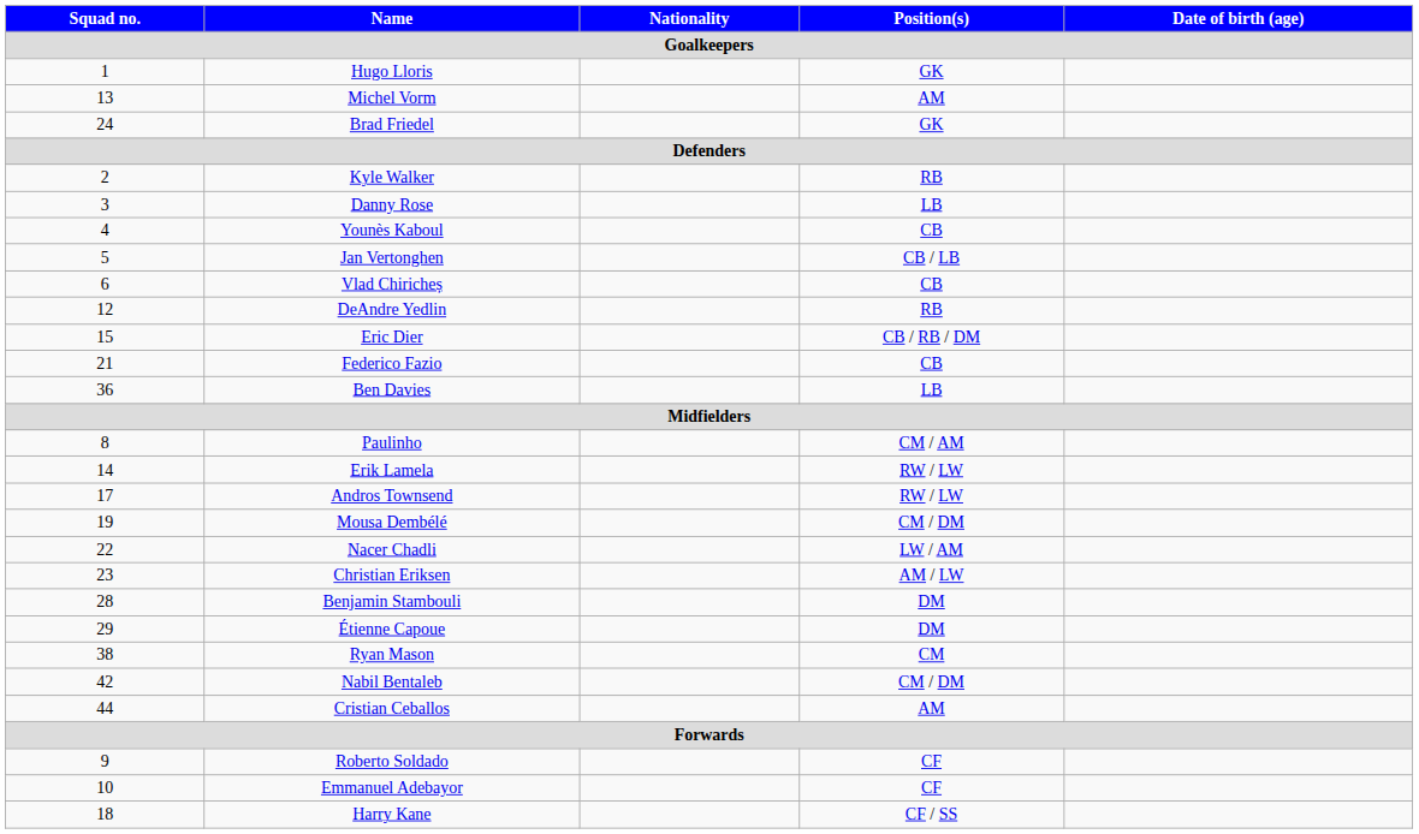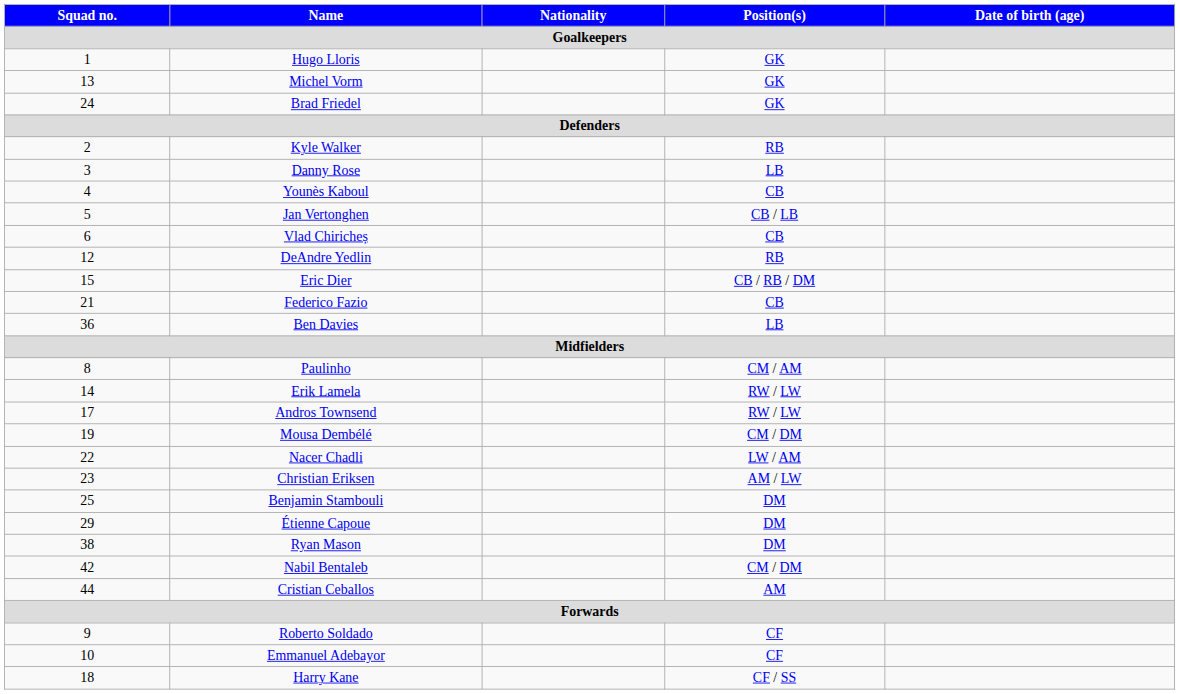 <table class="wikitable" style="text-align:center;width:85%;">
 <tr>
 <th style="background:#00f; color:white; text-align:center;">Squad no.</th>
 <th style="background:#00f; color:white; text-align:center;">Name</th>
 <th style="background:#00f; color:white; text-align:center;">Nationality</th>
 <th style="background:#00f; color:white; text-align:center;">Position(s)</th>
 <th style="background:#00f; color:white; text-align:center;">Date of birth (age)</th>
 </tr>
 <tr>
 <th colspan="12" style="background:#dcdcdc; text-align:center;">Goalkeepers</th>
 </tr>
 <tr>
 <td>1</td>
 <td><a href='#'>Hugo Lloris</a></td>
 <td></td>
 <td><a href='#'>GK</a></td>
 <td></td>
 </tr>
 <tr>
 <td>13</td>
 <td><a href='#'>Michel Vorm</a></td>
 <td></td>
-<td><a href='#'>AM</a></td>
+<td><a href='#'>GK</a></td>
 <td></td>
 </tr>
 <tr>
 <td>24</td>
 <td><a href='#'>Brad Friedel</a></td>
 <td></td>
 <td><a href='#'>GK</a></td>
 <td></td>
 </tr>
 <tr>
 <th colspan="12" style="background:#dcdcdc; text-align:center;">Defenders</th>
 </tr>
 <tr>
 <td>2</td>
 <td><a href='#'>Kyle Walker</a></td>
 <td></td>
 <td><a href='#'>RB</a></td>
 <td></td>
 </tr>
 <tr>
 <td>3</td>
 <td><a href='#'>Danny Rose</a></td>
 <td></td>
 <td><a href='#'>LB</a></td>
 <td></td>
 </tr>
 <tr>
 <td>4</td>
 <td><a href='#'>Younès Kaboul</a></td>
 <td></td>
 <td><a href='#'>CB</a></td>
 <td></td>
 </tr>
 <tr>
 <td>5</td>
 <td><a href='#'>Jan Vertonghen</a></td>
 <td></td>
 <td><a href='#'>CB</a> / <a href='#'>LB</a></td>
 <td></td>
 </tr>
 <tr>
 <td>6</td>
 <td><a href='#'>Vlad Chiricheș</a></td>
 <td></td>
 <td><a href='#'>CB</a></td>
 <td></td>
 </tr>
 <tr>
 <td>12</td>
 <td><a href='#'>DeAndre Yedlin</a></td>
 <td></td>
 <td><a href='#'>RB</a></td>
 <td></td>
 </tr>
 <tr>
 <td>15</td>
 <td><a href='#'>Eric Dier</a></td>
 <td></td>
 <td><a href='#'>CB</a> / <a href='#'>RB</a> / <a href='#'>DM</a></td>
 <td></td>
 </tr>
 <tr>
 <td>21</td>
 <td><a href='#'>Federico Fazio</a></td>
 <td></td>
 <td><a href='#'>CB</a></td>
 <td></td>
 </tr>
 <tr>
 <td>36</td>
 <td><a href='#'>Ben Davies</a></td>
 <td></td>
 <td><a href='#'>LB</a></td>
 <td></td>
 </tr>
 <tr>
 <th colspan="12" style="background:#dcdcdc; text-align:center;">Midfielders</th>
 </tr>
 <tr>
 <td>8</td>
 <td><a href='#'>Paulinho</a></td>
 <td></td>
 <td><a href='#'>CM</a> / <a href='#'>AM</a></td>
 <td></td>
 </tr>
 <tr>
 <td>14</td>
 <td><a href='#'>Erik Lamela</a></td>
 <td></td>
 <td><a href='#'>RW</a> / <a href='#'>LW</a></td>
 <td></td>
 </tr>
 <tr>
 <td>17</td>
 <td><a href='#'>Andros Townsend</a></td>
 <td></td>
 <td><a href='#'>RW</a> / <a href='#'>LW</a></td>
 <td></td>
 </tr>
 <tr>
 <td>19</td>
 <td><a href='#'>Mousa Dembélé</a></td>
 <td></td>
 <td><a href='#'>CM</a> / <a href='#'>DM</a></td>
 <td></td>
 </tr>
 <tr>
 <td>22</td>
 <td><a href='#'>Nacer Chadli</a></td>
 <td></td>
 <td><a href='#'>LW</a> / <a href='#'>AM</a></td>
 <td></td>
 </tr>
 <tr>
 <td>23</td>
 <td><a href='#'>Christian Eriksen</a></td>
 <td></td>
 <td><a href='#'>AM</a> / <a href='#'>LW</a></td>
 <td></td>
 </tr>
 <tr>
-<td>28</td>
+<td>25</td>
 <td><a href='#'>Benjamin Stambouli</a></td>
 <td></td>
 <td><a href='#'>DM</a></td>
 <td></td>
 </tr>
 <tr>
 <td>29</td>
 <td><a href='#'>Étienne Capoue</a></td>
 <td></td>
 <td><a href='#'>DM</a></td>
 <td></td>
 </tr>
 <tr>
 <td>38</td>
 <td><a href='#'>Ryan Mason</a></td>
 <td></td>
-<td><a href='#'>CM</a></td>
+<td><a href='#'>DM</a></td>
 <td></td>
 </tr>
 <tr>
 <td>42</td>
 <td><a href='#'>Nabil Bentaleb</a></td>
 <td></td>
 <td><a href='#'>CM</a> / <a href='#'>DM</a></td>
 <td></td>
 </tr>
 <tr>
 <td>44</td>
 <td><a href='#'>Cristian Ceballos</a></td>
 <td></td>
 <td><a href='#'>AM</a></td>
 <td></td>
 </tr>
 <tr>
 <th colspan="12" style="background:#dcdcdc; text-align:center;">Forwards</th>
 </tr>
 <tr>
 <td>9</td>
 <td><a href='#'>Roberto Soldado</a></td>
 <td></td>
 <td><a href='#'>CF</a></td>
 <td></td>
 </tr>
 <tr>
 <td>10</td>
 <td><a href='#'>Emmanuel Adebayor</a></td>
 <td></td>
 <td><a href='#'>CF</a></td>
 <td></td>
 </tr>
 <tr>
 <td>18</td>
 <td><a href='#'>Harry Kane</a></td>
 <td></td>
 <td><a href='#'>CF</a> / <a href='#'>SS</a></td>
 <td></td>
 </tr>
 </table>
